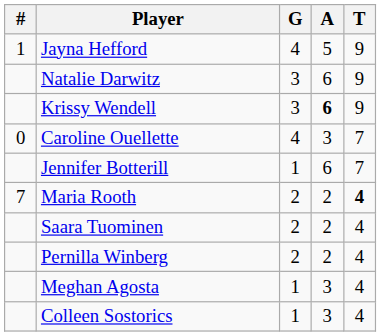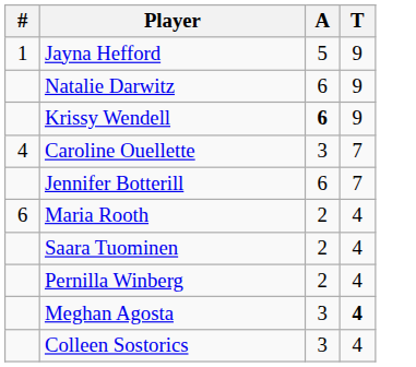 <table class=wikitable style="text-align:left">
 <tr>
 <th width=20>#</th>
 <th width=200>Player</th>
-<th width=20>G</th>
 <th width=20>A</th>
 <th width=20><strong>T</strong></th>
 </tr>
 <tr>
 <td align=center>1</td>
 <td> <a href='#'>Jayna Hefford</a></td>
-<td align=center>4</td>
 <td align=center>5</td>
 <td align=center>9</td>
 </tr>
 <tr>
 <td align=center></td>
 <td> <a href='#'>Natalie Darwitz</a></td>
-<td align=center>3</td>
 <td align=center>6</td>
 <td align=center>9</td>
 </tr>
 <tr>
 <td align=center></td>
 <td> <a href='#'>Krissy Wendell</a></td>
-<td align=center>3</td>
 <td align=center><strong>6</strong></td>
 <td align=center>9</td>
 </tr>
 <tr>
-<td align=center>0</td>
+<td align=center>4</td>
 <td> <a href='#'>Caroline Ouellette</a></td>
-<td align=center>4</td>
 <td align=center>3</td>
 <td align=center>7</td>
 </tr>
 <tr>
 <td align=center></td>
 <td> <a href='#'>Jennifer Botterill</a></td>
-<td align=center>1</td>
 <td align=center>6</td>
 <td align=center>7</td>
 </tr>
 <tr>
-<td align=center>7</td>
+<td align=center>6</td>
 <td> <a href='#'>Maria Rooth</a></td>
 <td align=center>2</td>
-<td align=center>2</td>
-<td align=center><strong>4</strong></td>
+<td align=center>4</td>
 </tr>
 <tr>
 <td align=center></td>
 <td> <a href='#'>Saara Tuominen</a></td>
-<td align=center>2</td>
 <td align=center>2</td>
 <td align=center>4</td>
 </tr>
 <tr>
 <td align=center></td>
 <td> <a href='#'>Pernilla Winberg</a></td>
 <td align=center>2</td>
-<td align=center>2</td>
 <td align=center>4</td>
 </tr>
 <tr>
 <td align=center></td>
 <td> <a href='#'>Meghan Agosta</a></td>
-<td align=center>1</td>
 <td align=center>3</td>
-<td align=center>4</td>
+<td align=center><strong>4</strong></td>
 </tr>
 <tr>
 <td align=center></td>
 <td> <a href='#'>Colleen Sostorics</a></td>
-<td align=center>1</td>
 <td align=center>3</td>
 <td align=center>4</td>
 </tr>
 </table>
